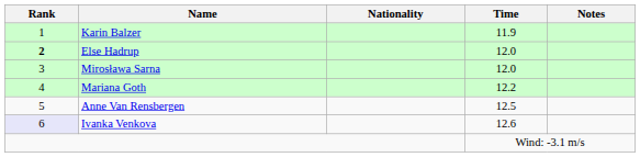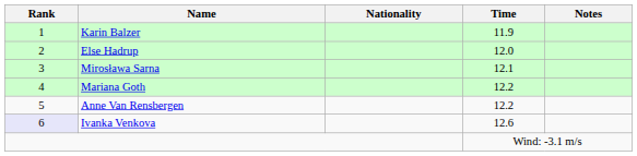 <table class="wikitable sortable" style="text-align:center;width: 55%">
 <tr>
 <th>Rank</th>
 <th>Name</th>
 <th>Nationality</th>
 <th>Time</th>
 <th>Notes</th>
 </tr>
 <tr bgcolor=ccffcc>
 <td>1</td>
 <td align=left><a href='#'>Karin Balzer</a></td>
 <td align=left></td>
 <td>11.9</td>
 <td></td>
 </tr>
 <tr bgcolor=ccffcc>
-<td><strong>2</strong></td>
+<td>2</td>
 <td align=left><a href='#'>Else Hadrup</a></td>
 <td align=left></td>
 <td>12.0</td>
 <td></td>
 </tr>
 <tr bgcolor=ccffcc>
 <td>3</td>
 <td align=left><a href='#'>Mirosława Sarna</a></td>
 <td align=left></td>
-<td>12.0</td>
+<td>12.1</td>
 <td></td>
 </tr>
 <tr bgcolor=ccffcc>
 <td>4</td>
 <td align=left><a href='#'>Mariana Goth</a></td>
 <td align=left></td>
 <td>12.2</td>
 <td></td>
 </tr>
 <tr>
 <td>5</td>
 <td align=left><a href='#'>Anne Van Rensbergen</a></td>
 <td align=left></td>
-<td>12.5</td>
+<td>12.2</td>
 <td></td>
 </tr>
 <tr>
 <td style="background: lavender;">6</td>
 <td align=left><a href='#'>Ivanka Venkova</a></td>
 <td align=left></td>
 <td>12.6</td>
 <td></td>
 </tr>
 <tr>
 <td colspan="3"></td>
 <td colspan="2">Wind: -3.1 m/s</td>
 </tr>
 </table>
